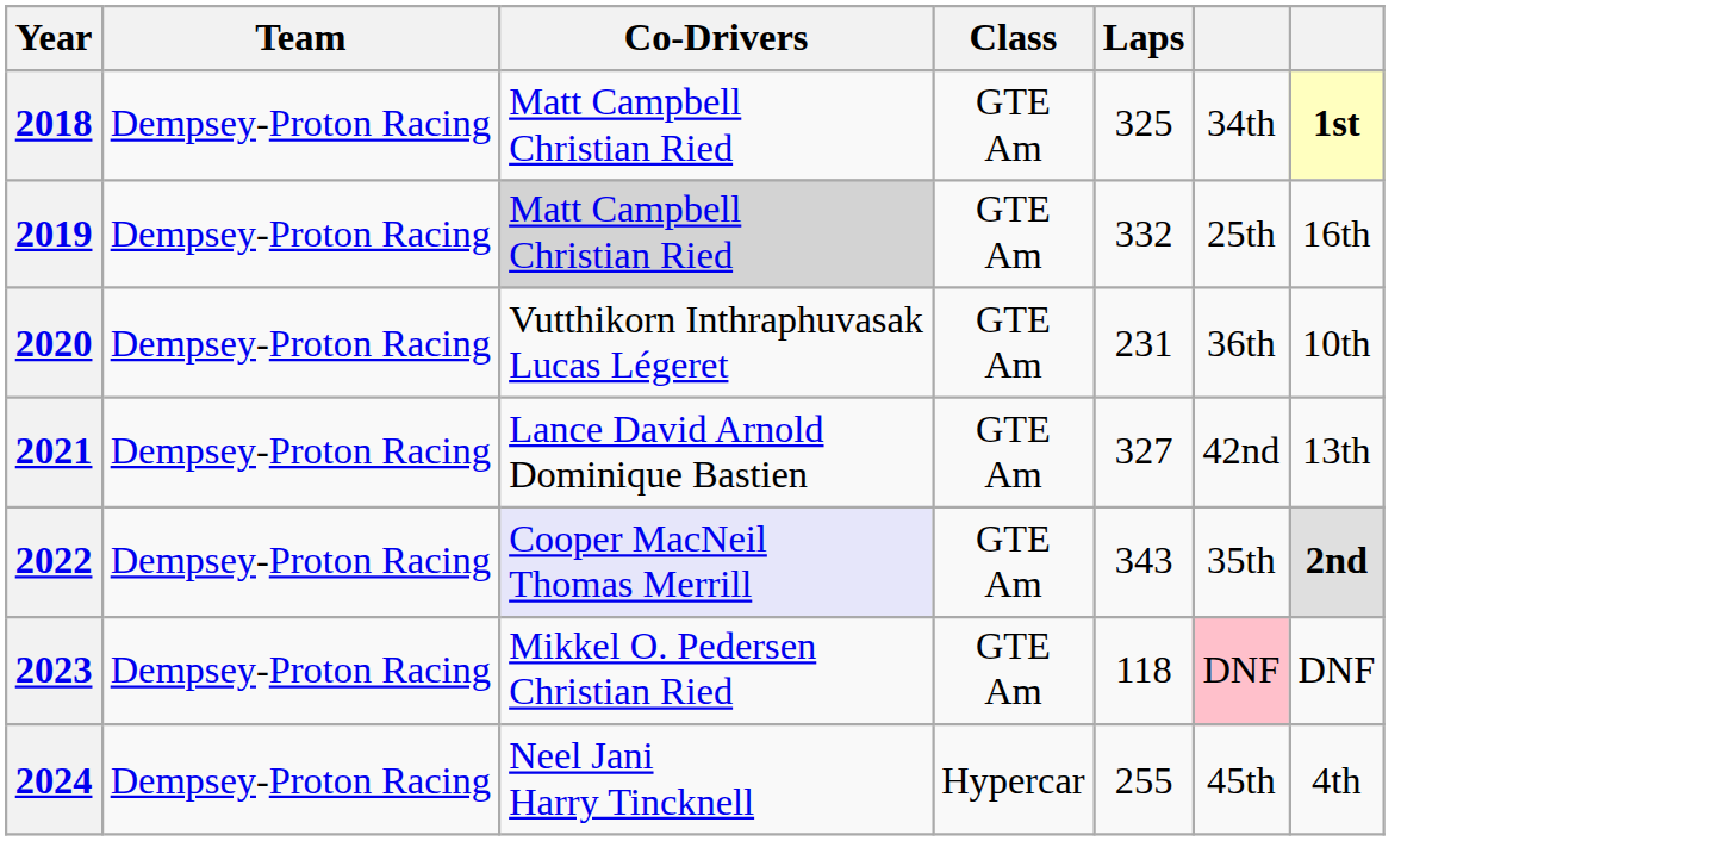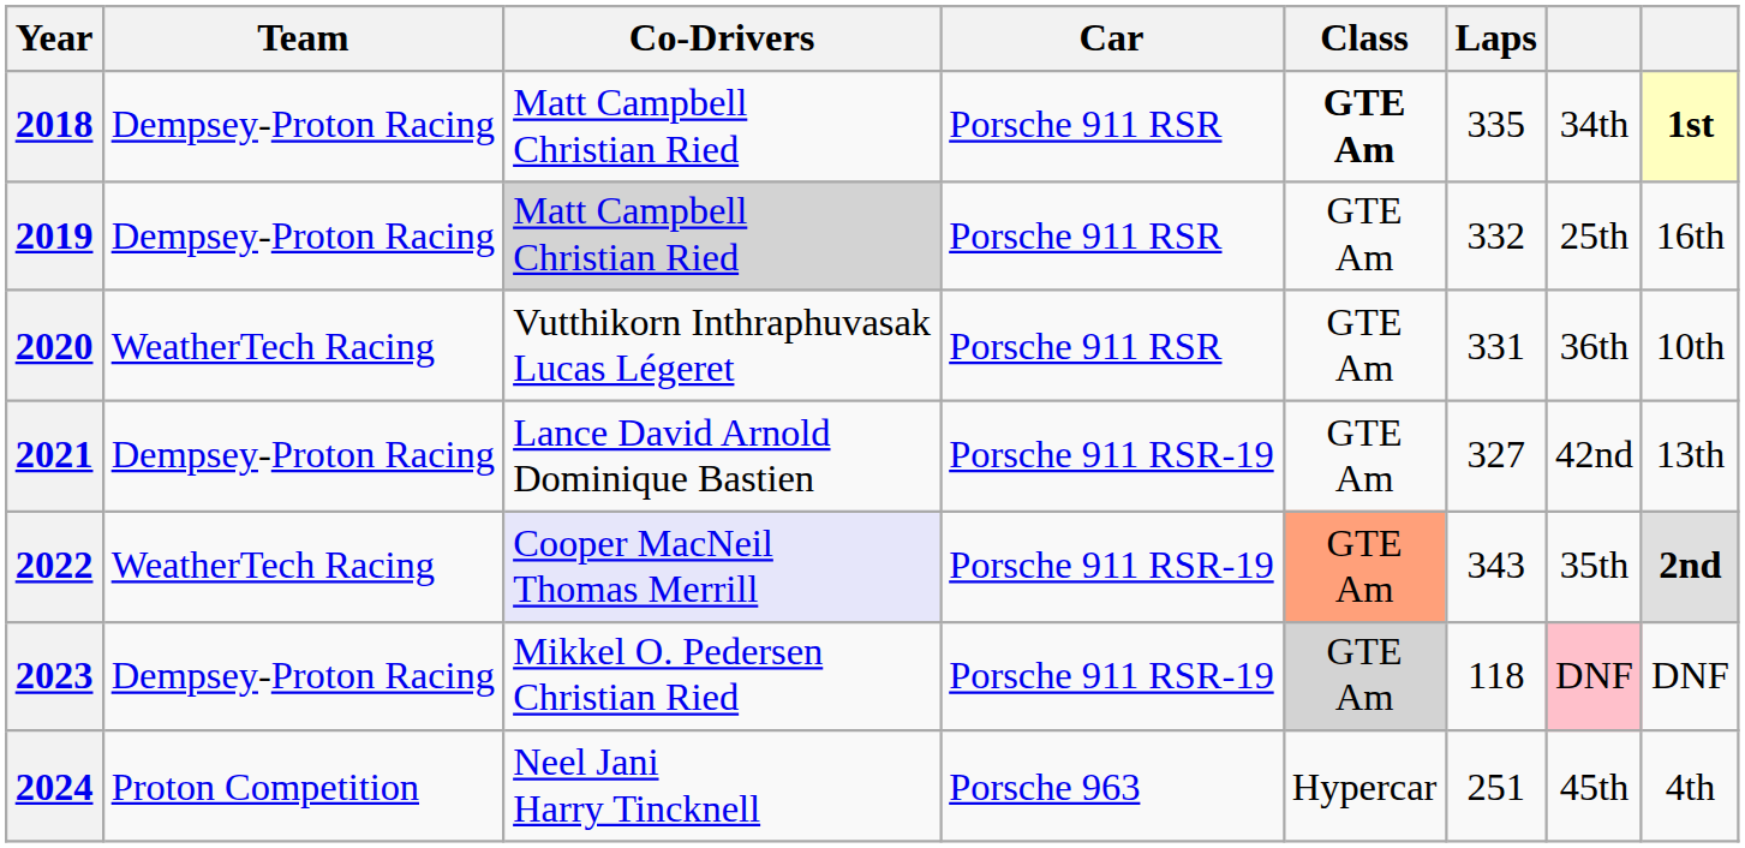 <table class="wikitable" style="text-align:center; font-size:90%">
 <tr>
 <th>Year</th>
 <th>Team</th>
 <th>Co-Drivers</th>
+<th>Car</th>
 <th>Class</th>
 <th>Laps</th>
 <th></th>
 <th></th>
 </tr>
 <tr>
 <th><a href='#'>2018</a></th>
 <td align="left"> <a href='#'>Dempsey</a>-<a href='#'>Proton Racing</a></td>
 <td align="left"> <a href='#'>Matt Campbell</a><br> <a href='#'>Christian Ried</a></td>
-<td>GTE<br>Am</td>
-<td>325</td>
+<td align="left"><a href='#'>Porsche 911 RSR</a></td>
+<td><strong>GTE<br>Am</strong></td>
+<td>335</td>
 <td>34th</td>
 <td style="background:#FFFFBF;"><strong>1st</strong></td>
 </tr>
 <tr>
 <th><a href='#'>2019</a></th>
 <td align="left"> <a href='#'>Dempsey</a>-<a href='#'>Proton Racing</a></td>
 <td align="left" style="background: lightgrey;"> <a href='#'>Matt Campbell</a><br> <a href='#'>Christian Ried</a></td>
+<td align="left"><a href='#'>Porsche 911 RSR</a></td>
 <td>GTE<br>Am</td>
 <td>332</td>
 <td>25th</td>
 <td>16th</td>
 </tr>
 <tr>
 <th><a href='#'>2020</a></th>
-<td align="left"nowrap> <a href='#'>Dempsey</a>-<a href='#'>Proton Racing</a></td>
+<td align="left"> <a href='#'>WeatherTech Racing</a></td>
 <td align="left"nowrap> Vutthikorn Inthraphuvasak<br> <a href='#'>Lucas Légeret</a></td>
+<td align="left"nowrap><a href='#'>Porsche 911 RSR</a></td>
 <td>GTE<br>Am</td>
-<td>231</td>
+<td>331</td>
 <td>36th</td>
 <td>10th</td>
 </tr>
 <tr>
 <th><a href='#'>2021</a></th>
 <td align="left"> <a href='#'>Dempsey</a>-<a href='#'>Proton Racing</a></td>
 <td align="left"> <a href='#'>Lance David Arnold</a><br> Dominique Bastien</td>
+<td align="left"><a href='#'>Porsche 911 RSR-19</a></td>
 <td>GTE<br>Am</td>
 <td>327</td>
 <td>42nd</td>
 <td>13th</td>
 </tr>
 <tr>
 <th><a href='#'>2022</a></th>
-<td align="left"> <a href='#'>Dempsey</a>-<a href='#'>Proton Racing</a></td>
+<td align="left"> <a href='#'>WeatherTech Racing</a></td>
 <td align="left" style="background: lavender;"> <a href='#'>Cooper MacNeil</a><br> <a href='#'>Thomas Merrill</a></td>
-<td>GTE<br>Am</td>
+<td align="left"><a href='#'>Porsche 911 RSR-19</a></td>
+<td style="background: lightsalmon;">GTE<br>Am</td>
 <td>343</td>
 <td>35th</td>
 <td style="background:#DFDFDF;"><strong>2nd</strong></td>
 </tr>
 <tr>
 <th><a href='#'>2023</a></th>
 <td align="left"> <a href='#'>Dempsey</a>-<a href='#'>Proton Racing</a></td>
 <td align="left"> <a href='#'>Mikkel O. Pedersen</a><br> <a href='#'>Christian Ried</a></td>
-<td>GTE<br>Am</td>
+<td align="left"><a href='#'>Porsche 911 RSR-19</a></td>
+<td style="background: lightgrey;">GTE<br>Am</td>
 <td>118</td>
 <td style="background: pink;">DNF</td>
 <td>DNF</td>
 </tr>
 <tr>
 <th><a href='#'>2024</a></th>
-<td align="left"nowrap> <a href='#'>Dempsey</a>-<a href='#'>Proton Racing</a></td>
+<td align="left"> <a href='#'>Proton Competition</a></td>
 <td align="left"> <a href='#'>Neel Jani</a><br> <a href='#'>Harry Tincknell</a></td>
+<td align="left"><a href='#'>Porsche 963</a></td>
 <td>Hypercar</td>
-<td>255</td>
+<td>251</td>
 <td>45th</td>
 <td>4th</td>
 </tr>
 </table>
